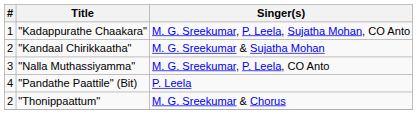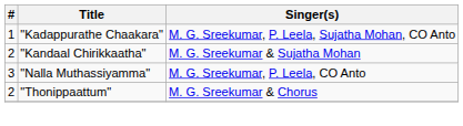 <table class="wikitable" style="font-size:95%;">
 <tr>
 <th>#</th>
 <th>Title</th>
 <th>Singer(s)</th>
 </tr>
 <tr>
 <td>1</td>
 <td>"Kadappurathe Chaakara"</td>
 <td><a href='#'>M. G. Sreekumar</a>, <a href='#'>P. Leela</a>, <a href='#'>Sujatha Mohan</a>, CO Anto</td>
 </tr>
 <tr>
 <td>2</td>
 <td>"Kandaal Chirikkaatha"</td>
 <td><a href='#'>M. G. Sreekumar</a> & <a href='#'>Sujatha Mohan</a></td>
 </tr>
 <tr>
 <td>3</td>
 <td>"Nalla Muthassiyamma"</td>
 <td><a href='#'>M. G. Sreekumar</a>, <a href='#'>P. Leela</a>, CO Anto</td>
 </tr>
 <tr>
-<td>4</td>
-<td>"Pandathe Paattile" (Bit)</td>
-<td><a href='#'>P. Leela</a></td>
-</tr>
-<tr>
 <td>2</td>
 <td>"Thonippaattum"</td>
 <td><a href='#'>M. G. Sreekumar</a> & <a href='#'>Chorus</a></td>
 </tr>
 <tr>
 </tr>
 </table>
